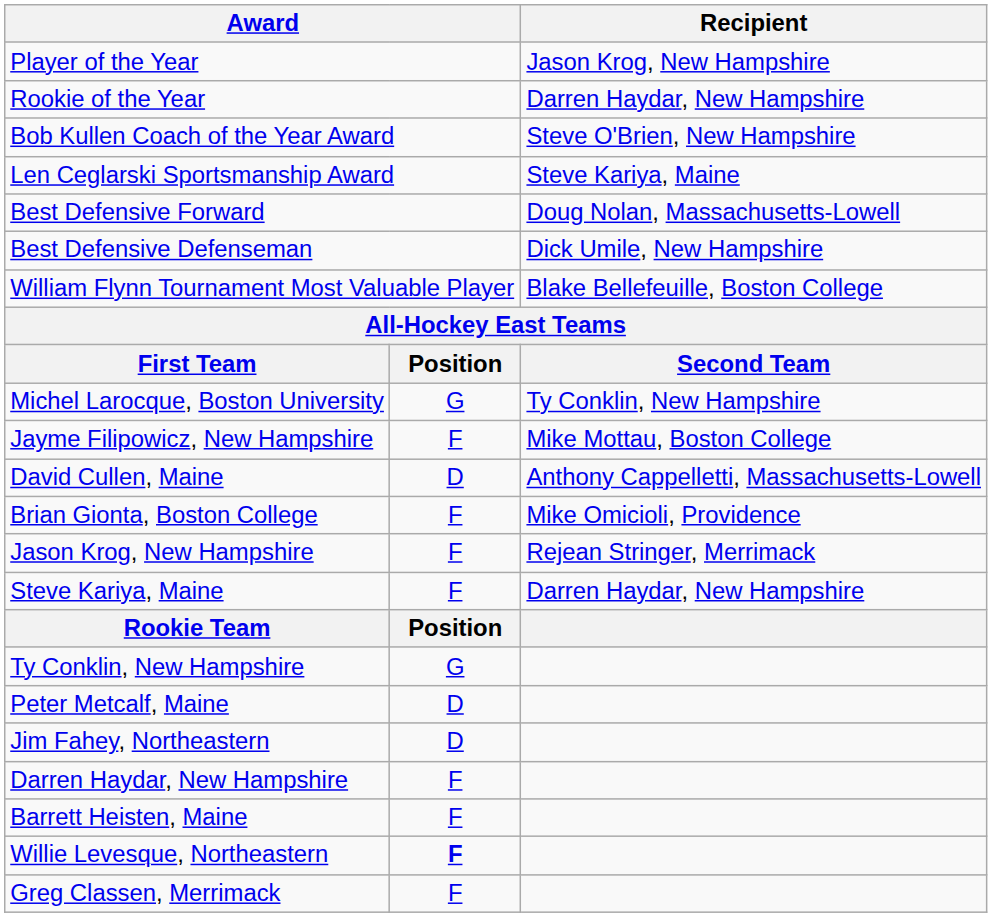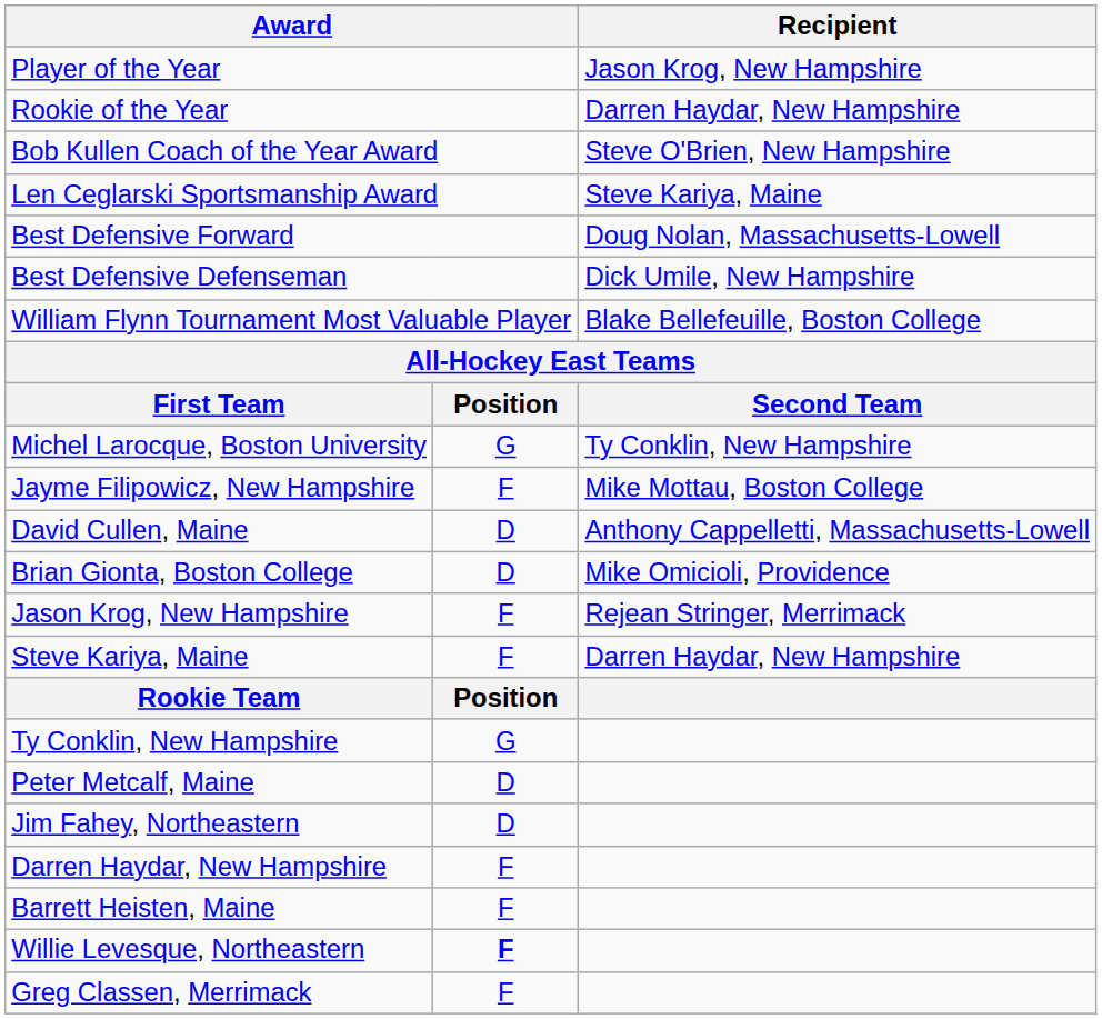 <table class="wikitable">
 <tr>
 <th colspan=2><a href='#'>Award</a></th>
 <th>Recipient</th>
 </tr>
 <tr>
 <td colspan=2><a href='#'>Player of the Year</a></td>
 <td><a href='#'>Jason Krog</a>, <a href='#'>New Hampshire</a></td>
 </tr>
 <tr>
 <td colspan=2><a href='#'>Rookie of the Year</a></td>
 <td><a href='#'>Darren Haydar</a>, <a href='#'>New Hampshire</a></td>
 </tr>
 <tr>
 <td colspan=2><a href='#'>Bob Kullen Coach of the Year Award</a></td>
 <td><a href='#'>Steve O'Brien</a>, <a href='#'>New Hampshire</a></td>
 </tr>
 <tr>
 <td colspan=2><a href='#'>Len Ceglarski Sportsmanship Award</a></td>
 <td><a href='#'>Steve Kariya</a>, <a href='#'>Maine</a></td>
 </tr>
 <tr>
 <td colspan=2><a href='#'>Best Defensive Forward</a></td>
 <td><a href='#'>Doug Nolan</a>, <a href='#'>Massachusetts-Lowell</a></td>
 </tr>
 <tr>
 <td colspan=2><a href='#'>Best Defensive Defenseman</a></td>
 <td><a href='#'>Dick Umile</a>, <a href='#'>New Hampshire</a></td>
 </tr>
 <tr>
 <td colspan=2><a href='#'>William Flynn Tournament Most Valuable Player</a></td>
 <td><a href='#'>Blake Bellefeuille</a>, <a href='#'>Boston College</a></td>
 </tr>
 <tr>
 <th colspan=3><a href='#'>All-Hockey East Teams</a></th>
 </tr>
 <tr>
 <th><a href='#'>First Team</a></th>
 <th>  Position  </th>
 <th><a href='#'>Second Team</a></th>
 </tr>
 <tr>
 <td><a href='#'>Michel Larocque</a>, <a href='#'>Boston University</a></td>
 <td align=center><a href='#'>G</a></td>
 <td><a href='#'>Ty Conklin</a>, <a href='#'>New Hampshire</a></td>
 </tr>
 <tr>
 <td><a href='#'>Jayme Filipowicz</a>, <a href='#'>New Hampshire</a></td>
 <td align=center><a href='#'>F</a></td>
 <td><a href='#'>Mike Mottau</a>, <a href='#'>Boston College</a></td>
 </tr>
 <tr>
 <td><a href='#'>David Cullen</a>, <a href='#'>Maine</a></td>
 <td align=center><a href='#'>D</a></td>
 <td><a href='#'>Anthony Cappelletti</a>, <a href='#'>Massachusetts-Lowell</a></td>
 </tr>
 <tr>
 <td><a href='#'>Brian Gionta</a>, <a href='#'>Boston College</a></td>
-<td align=center><a href='#'>F</a></td>
+<td align=center><a href='#'>D</a></td>
 <td><a href='#'>Mike Omicioli</a>, <a href='#'>Providence</a></td>
 </tr>
 <tr>
 <td><a href='#'>Jason Krog</a>, <a href='#'>New Hampshire</a></td>
 <td align=center><a href='#'>F</a></td>
 <td><a href='#'>Rejean Stringer</a>, <a href='#'>Merrimack</a></td>
 </tr>
 <tr>
 <td><a href='#'>Steve Kariya</a>, <a href='#'>Maine</a></td>
 <td align=center><a href='#'>F</a></td>
 <td><a href='#'>Darren Haydar</a>, <a href='#'>New Hampshire</a></td>
 </tr>
 <tr>
 <th><a href='#'>Rookie Team</a></th>
 <th>  Position  </th>
 <th></th>
 </tr>
 <tr>
 <td><a href='#'>Ty Conklin</a>, <a href='#'>New Hampshire</a></td>
 <td align=center><a href='#'>G</a></td>
 <td></td>
 </tr>
 <tr>
 <td><a href='#'>Peter Metcalf</a>, <a href='#'>Maine</a></td>
 <td align=center><a href='#'>D</a></td>
 <td></td>
 </tr>
 <tr>
 <td><a href='#'>Jim Fahey</a>, <a href='#'>Northeastern</a></td>
 <td align=center><a href='#'>D</a></td>
 <td></td>
 </tr>
 <tr>
 <td><a href='#'>Darren Haydar</a>, <a href='#'>New Hampshire</a></td>
 <td align=center><a href='#'>F</a></td>
 <td></td>
 </tr>
 <tr>
 <td><a href='#'>Barrett Heisten</a>, <a href='#'>Maine</a></td>
 <td align=center><a href='#'>F</a></td>
 <td></td>
 </tr>
 <tr>
 <td><a href='#'>Willie Levesque</a>, <a href='#'>Northeastern</a></td>
 <td align=center><strong><a href='#'>F</a></strong></td>
 <td></td>
 </tr>
 <tr>
 <td><a href='#'>Greg Classen</a>, <a href='#'>Merrimack</a></td>
 <td align=center><a href='#'>F</a></td>
 <td></td>
 </tr>
 </table>
